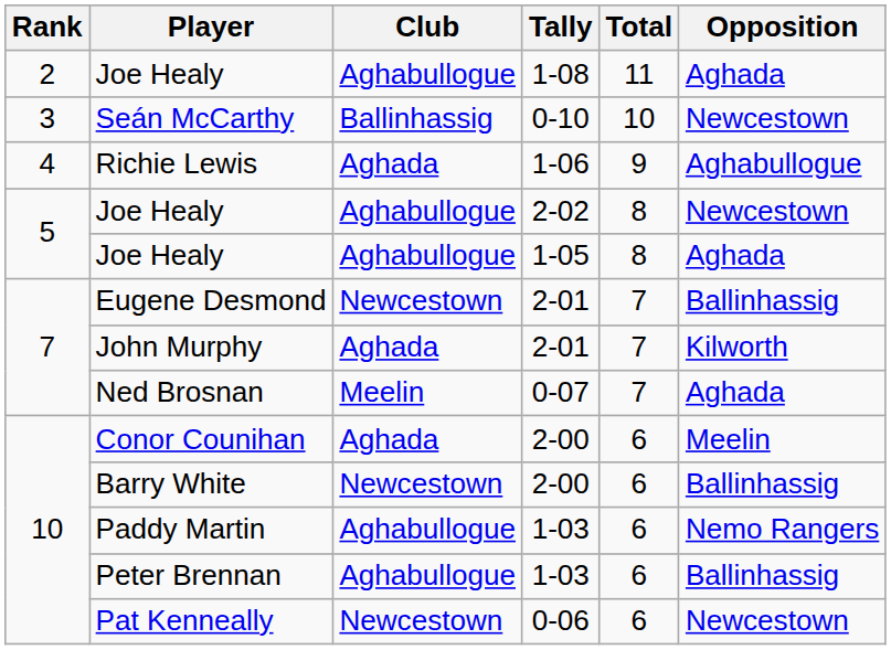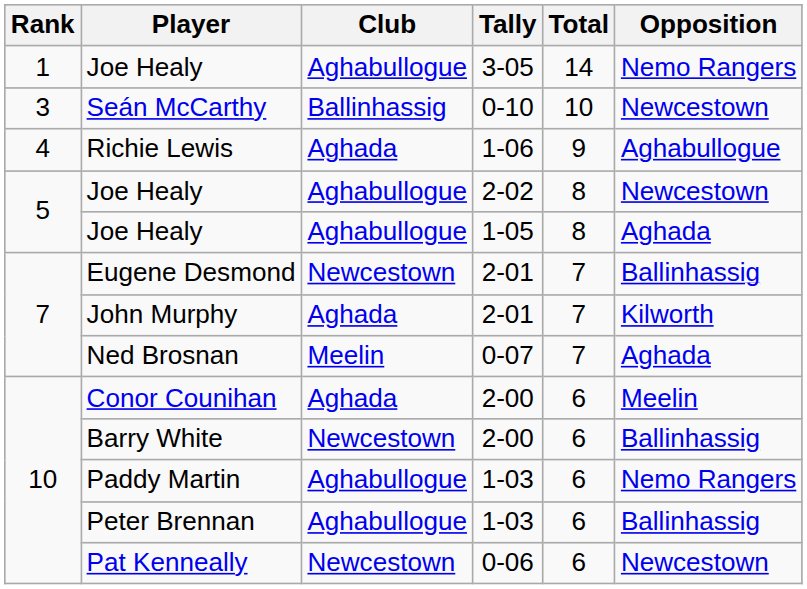 <table class="wikitable">
 <tr>
 <th>Rank</th>
 <th>Player</th>
 <th>Club</th>
 <th>Tally</th>
 <th>Total</th>
 <th>Opposition</th>
 </tr>
 <tr>
-<td rowspan="1" style="text-align:center;">2</td>
+<td rowspan="1" style="text-align:center;">1</td>
 <td>Joe Healy</td>
 <td><a href='#'>Aghabullogue</a></td>
-<td align=center>1-08</td>
-<td align=center>11</td>
-<td><a href='#'>Aghada</a></td>
+<td align=center>3-05</td>
+<td align=center>14</td>
+<td><a href='#'>Nemo Rangers</a></td>
 </tr>
 <tr>
 <td rowspan="1" style="text-align:center;">3</td>
 <td><a href='#'>Seán McCarthy</a></td>
 <td><a href='#'>Ballinhassig</a></td>
 <td align=center>0-10</td>
 <td align=center>10</td>
 <td><a href='#'>Newcestown</a></td>
 </tr>
 <tr>
 <td rowspan="1" style="text-align:center;">4</td>
 <td>Richie Lewis</td>
 <td><a href='#'>Aghada</a></td>
 <td align=center>1-06</td>
 <td align=center>9</td>
 <td><a href='#'>Aghabullogue</a></td>
 </tr>
 <tr>
 <td rowspan="2" style="text-align:center;">5</td>
 <td>Joe Healy</td>
 <td><a href='#'>Aghabullogue</a></td>
 <td align=center>2-02</td>
 <td align=center>8</td>
 <td><a href='#'>Newcestown</a></td>
 </tr>
 <tr>
 <td>Joe Healy</td>
 <td><a href='#'>Aghabullogue</a></td>
 <td align=center>1-05</td>
 <td align=center>8</td>
 <td><a href='#'>Aghada</a></td>
 </tr>
 <tr>
 <td rowspan="3" style="text-align:center;">7</td>
 <td>Eugene Desmond</td>
 <td><a href='#'>Newcestown</a></td>
 <td align=center>2-01</td>
 <td align=center>7</td>
 <td><a href='#'>Ballinhassig</a></td>
 </tr>
 <tr>
 <td>John Murphy</td>
 <td><a href='#'>Aghada</a></td>
 <td align=center>2-01</td>
 <td align=center>7</td>
 <td><a href='#'>Kilworth</a></td>
 </tr>
 <tr>
 <td>Ned Brosnan</td>
 <td><a href='#'>Meelin</a></td>
 <td align=center>0-07</td>
 <td align=center>7</td>
 <td><a href='#'>Aghada</a></td>
 </tr>
 <tr>
 <td rowspan="5" style="text-align:center;">10</td>
 <td><a href='#'>Conor Counihan</a></td>
 <td><a href='#'>Aghada</a></td>
 <td align=center>2-00</td>
 <td align=center>6</td>
 <td><a href='#'>Meelin</a></td>
 </tr>
 <tr>
 <td>Barry White</td>
 <td><a href='#'>Newcestown</a></td>
 <td align=center>2-00</td>
 <td align=center>6</td>
 <td><a href='#'>Ballinhassig</a></td>
 </tr>
 <tr>
 <td>Paddy Martin</td>
 <td><a href='#'>Aghabullogue</a></td>
 <td align=center>1-03</td>
 <td align=center>6</td>
 <td><a href='#'>Nemo Rangers</a></td>
 </tr>
 <tr>
 <td>Peter Brennan</td>
 <td><a href='#'>Aghabullogue</a></td>
 <td align=center>1-03</td>
 <td align=center>6</td>
 <td><a href='#'>Ballinhassig</a></td>
 </tr>
 <tr>
 <td><a href='#'>Pat Kenneally</a></td>
 <td><a href='#'>Newcestown</a></td>
 <td align=center>0-06</td>
 <td align=center>6</td>
 <td><a href='#'>Newcestown</a></td>
 </tr>
 </table>
